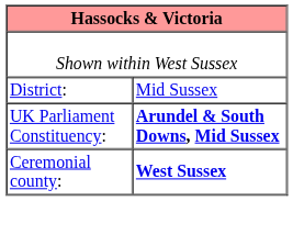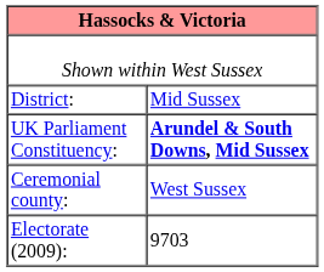 <table class="vcard" border=1 cellpadding=2 cellspacing=0 align=right width=260 style=margin-left:0.5em;>
 <tr>
 <th class="fn org" colspan=2 align=center bgcolor="#ff9999"><strong>Hassocks & Victoria</strong></th>
 </tr>
 <tr>
 <td colspan=2 align=center><br><em>Shown within West Sussex</em></td>
 </tr>
 <tr class="note">
 <td width="45%"><a href='#'>District</a>:</td>
 <td><a href='#'>Mid Sussex</a></td>
 </tr>
 <tr class="note">
 <td><a href='#'>UK Parliament Constituency</a>:</td>
 <td><strong><a href='#'>Arundel & South Downs</a>, <a href='#'>Mid Sussex</a></strong></td>
 </tr>
 <tr class="note">
 <td><a href='#'>Ceremonial county</a>:</td>
-<td><strong><a href='#'>West Sussex</a></strong></td>
+<td><a href='#'>West Sussex</a></td>
+</tr>
+<tr class="note">
+<td><a href='#'>Electorate</a> (2009):</td>
+<td>9703</td>
 </tr>
 </table>
